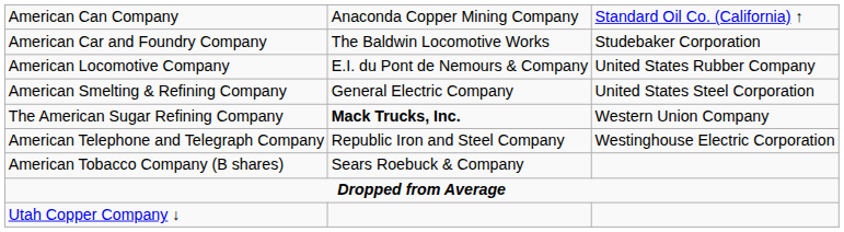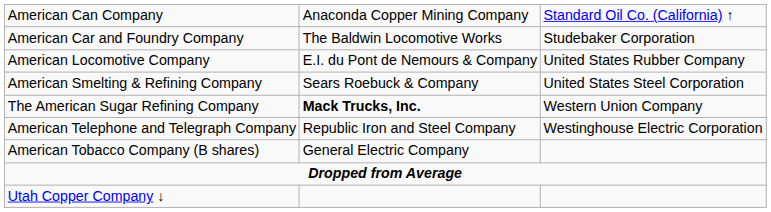 <table class="wikitable" border="1">
 <tr>
 <td>American Can Company</td>
 <td>Anaconda Copper Mining Company</td>
 <td><a href='#'>Standard Oil Co. (California)</a> ↑</td>
 </tr>
 <tr>
 <td>American Car and Foundry Company</td>
 <td>The Baldwin Locomotive Works</td>
 <td>Studebaker Corporation</td>
 </tr>
 <tr>
 <td>American Locomotive Company</td>
 <td>E.I. du Pont de Nemours & Company</td>
 <td>United States Rubber Company</td>
 </tr>
 <tr>
 <td>American Smelting & Refining Company</td>
-<td>General Electric Company</td>
+<td>Sears Roebuck & Company</td>
 <td>United States Steel Corporation</td>
 </tr>
 <tr>
 <td>The American Sugar Refining Company</td>
 <td><strong>Mack Trucks, Inc.</strong></td>
 <td>Western Union Company</td>
 </tr>
 <tr>
 <td>American Telephone and Telegraph Company</td>
 <td>Republic Iron and Steel Company</td>
 <td>Westinghouse Electric Corporation</td>
 </tr>
 <tr>
 <td>American Tobacco Company (B shares)</td>
-<td>Sears Roebuck & Company</td>
+<td>General Electric Company</td>
 </tr>
 <tr>
 <td colspan="3" align="center"><strong><em>Dropped from Average</em></strong></td>
 </tr>
 <tr>
 <td><a href='#'>Utah Copper Company</a> ↓</td>
 <td></td>
 <td></td>
 </tr>
 </table>
